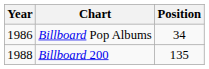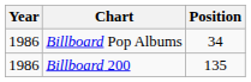 <table class="wikitable">
 <tr>
 <th>Year</th>
 <th>Chart</th>
 <th>Position</th>
 </tr>
 <tr>
 <td>1986</td>
 <td><em><a href='#'>Billboard</a></em> Pop Albums</td>
 <td style="text-align:center;">34</td>
 </tr>
 <tr>
-<td>1988</td>
+<td>1986</td>
 <td><a href='#'><em>Billboard</em> 200</a></td>
 <td style="text-align:center;">135</td>
 </tr>
 </table>
